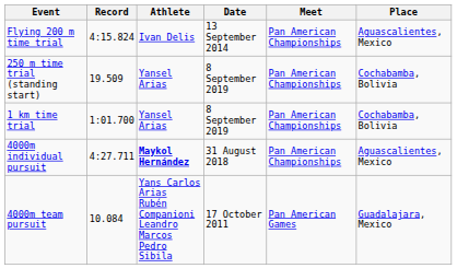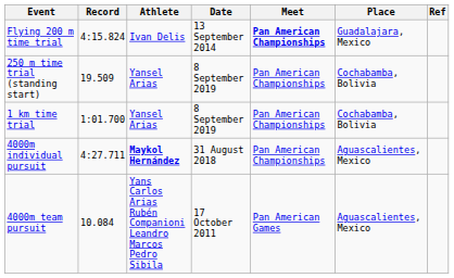 <table class="wikitable" style="font-size:95%; width: 95%;">
 <tr>
 <th>Event</th>
 <th>Record</th>
 <th>Athlete</th>
 <th>Date</th>
 <th>Meet</th>
 <th>Place</th>
+<th>Ref</th>
 </tr>
 <tr>
 <td><a href='#'>Flying 200 m time trial</a></td>
 <td>4:15.824</td>
 <td><a href='#'>Ivan Delis</a></td>
 <td>13 September 2014</td>
-<td><a href='#'>Pan American Championships</a></td>
-<td><a href='#'>Aguascalientes</a>, Mexico</td>
+<td><strong><a href='#'>Pan American Championships</a></strong></td>
+<td><a href='#'>Guadalajara</a>, Mexico</td>
+<td></td>
 </tr>
 <tr>
 <td><a href='#'>250 m time trial</a> (standing start)</td>
 <td>19.509</td>
 <td><a href='#'>Yansel Arias</a></td>
 <td>8 September 2019</td>
 <td><a href='#'>Pan American Championships</a></td>
 <td><a href='#'>Cochabamba</a>, Bolivia</td>
+<td></td>
 </tr>
 <tr>
 <td><a href='#'>1 km time trial</a></td>
 <td>1:01.700</td>
 <td><a href='#'>Yansel Arias</a></td>
 <td>8 September 2019</td>
 <td><a href='#'>Pan American Championships</a></td>
 <td><a href='#'>Cochabamba</a>, Bolivia</td>
+<td></td>
 </tr>
 <tr>
 <td><a href='#'>4000m individual pursuit</a></td>
 <td>4:27.711</td>
 <td><strong><a href='#'>Maykol Hernández</a></strong></td>
 <td>31 August 2018</td>
 <td><a href='#'>Pan American Championships</a></td>
 <td><a href='#'>Aguascalientes</a>, Mexico</td>
+<td></td>
 </tr>
 <tr>
 <td><a href='#'>4000m team pursuit</a></td>
 <td>10.084</td>
 <td><a href='#'>Yans Carlos Arias</a><br><a href='#'>Rubén Companioni</a><br><a href='#'>Leandro Marcos</a><br><a href='#'>Pedro Sibila</a></td>
 <td>17 October 2011</td>
 <td><a href='#'>Pan American Games</a></td>
-<td><a href='#'>Guadalajara</a>, Mexico</td>
+<td><a href='#'>Aguascalientes</a>, Mexico</td>
+<td></td>
 </tr>
 </table>
